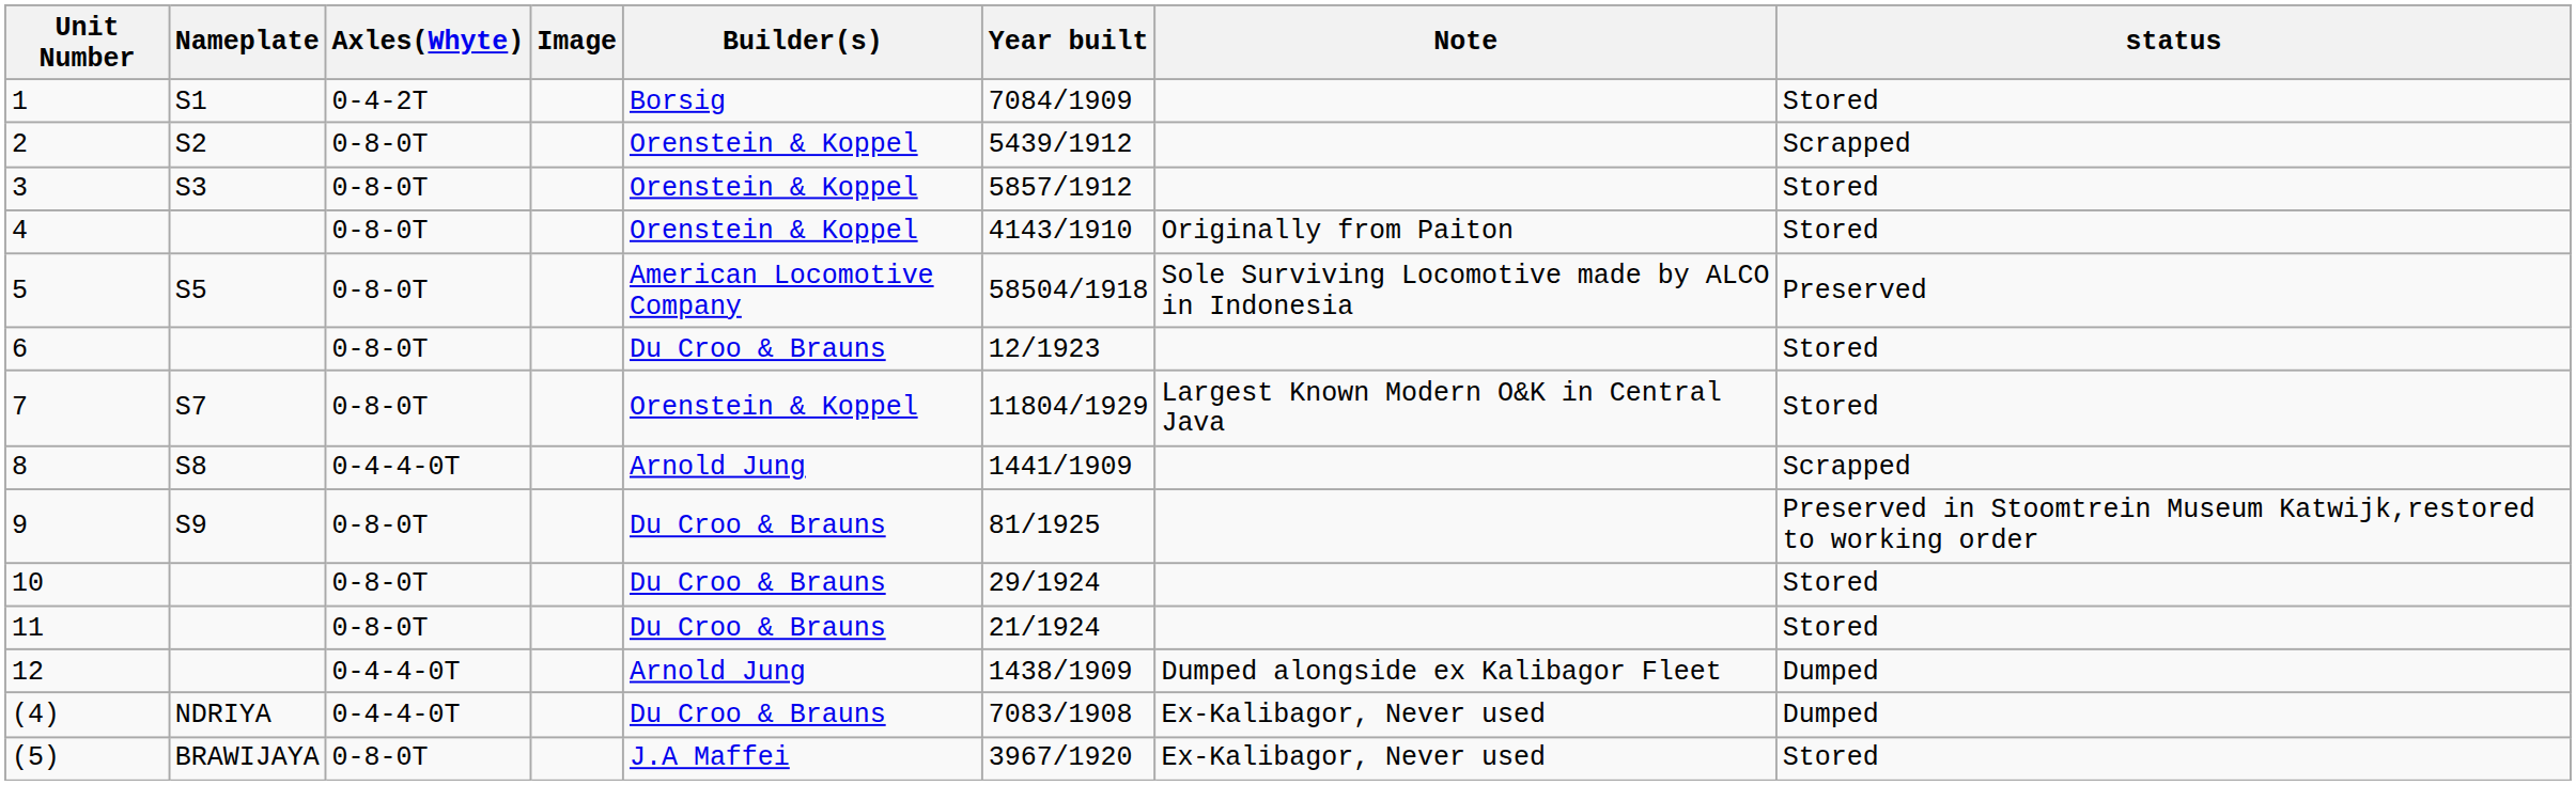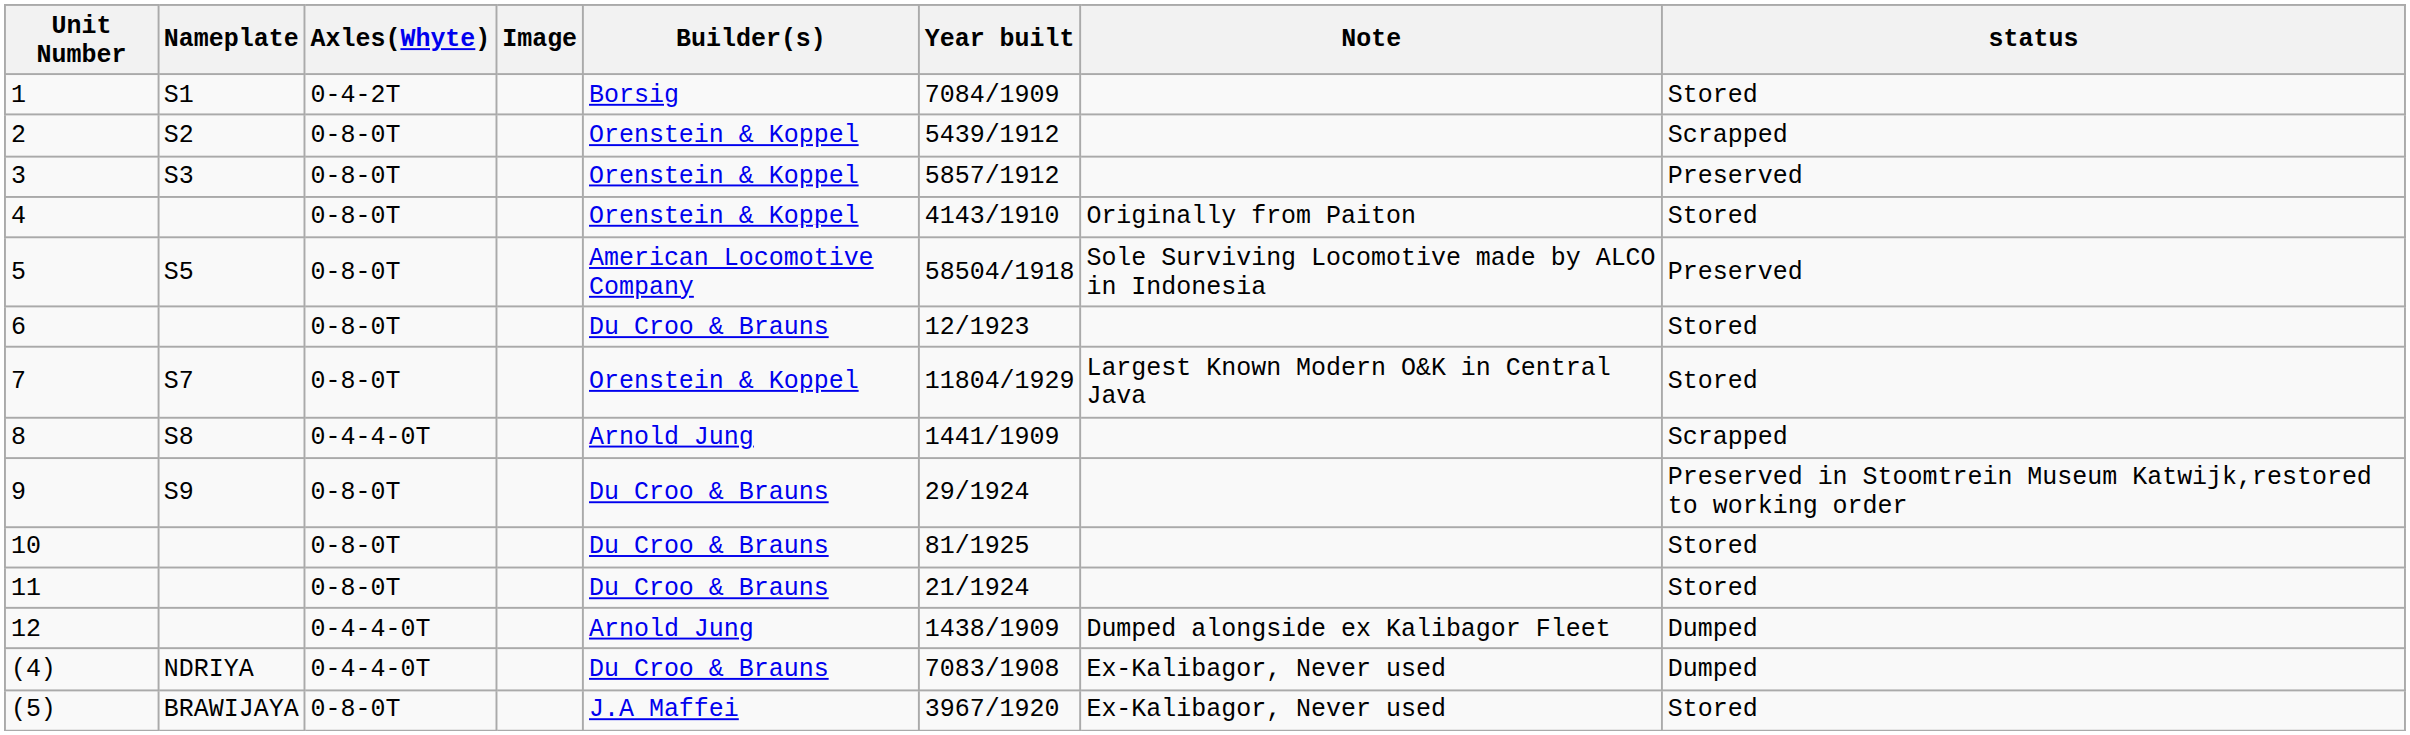 <table class="wikitable">
 <tr>
 <th>Unit Number</th>
 <th>Nameplate</th>
 <th>Axles(<a href='#'>Whyte</a>)</th>
 <th>Image</th>
 <th>Builder(s)</th>
 <th>Year built</th>
 <th>Note</th>
 <th>status</th>
 </tr>
 <tr>
 <td>1</td>
 <td>S1</td>
 <td>0-4-2T</td>
 <td></td>
 <td> <a href='#'>Borsig</a></td>
 <td>7084/1909</td>
 <td></td>
 <td>Stored</td>
 </tr>
 <tr>
 <td>2</td>
 <td>S2</td>
 <td>0-8-0T</td>
 <td></td>
 <td> <a href='#'>Orenstein & Koppel</a></td>
 <td>5439/1912</td>
 <td></td>
 <td>Scrapped</td>
 </tr>
 <tr>
 <td>3</td>
 <td>S3</td>
 <td>0-8-0T</td>
 <td><br></td>
 <td> <a href='#'>Orenstein & Koppel</a></td>
 <td>5857/1912</td>
 <td></td>
-<td>Stored</td>
+<td>Preserved</td>
 </tr>
 <tr>
 <td>4</td>
 <td></td>
 <td>0-8-0T</td>
 <td></td>
 <td> <a href='#'>Orenstein & Koppel</a></td>
 <td>4143/1910</td>
 <td>Originally from Paiton</td>
 <td>Stored</td>
 </tr>
 <tr>
 <td>5</td>
 <td>S5</td>
 <td>0-8-0T</td>
 <td></td>
 <td> <a href='#'>American Locomotive Company</a></td>
 <td>58504/1918</td>
 <td>Sole Surviving Locomotive made by ALCO in Indonesia</td>
 <td>Preserved</td>
 </tr>
 <tr>
 <td>6</td>
 <td></td>
 <td>0-8-0T</td>
 <td><br></td>
 <td> <a href='#'>Du Croo & Brauns</a></td>
 <td>12/1923</td>
 <td></td>
 <td>Stored</td>
 </tr>
 <tr>
 <td>7</td>
 <td>S7</td>
 <td>0-8-0T</td>
 <td></td>
 <td> <a href='#'>Orenstein & Koppel</a></td>
 <td>11804/1929</td>
 <td>Largest Known Modern O&K in Central Java</td>
 <td>Stored</td>
 </tr>
 <tr>
 <td>8</td>
 <td>S8</td>
 <td>0-4-4-0T</td>
 <td><br></td>
 <td> <a href='#'>Arnold Jung</a></td>
 <td>1441/1909</td>
 <td></td>
 <td>Scrapped</td>
 </tr>
 <tr>
 <td>9</td>
 <td>S9</td>
 <td>0-8-0T</td>
 <td></td>
 <td> <a href='#'>Du Croo & Brauns</a></td>
-<td>81/1925</td>
+<td>29/1924</td>
 <td></td>
 <td>Preserved in Stoomtrein Museum Katwijk,restored to working order</td>
 </tr>
 <tr>
 <td>10</td>
 <td></td>
 <td>0-8-0T</td>
 <td><br></td>
 <td> <a href='#'>Du Croo & Brauns</a></td>
-<td>29/1924</td>
+<td>81/1925</td>
 <td></td>
 <td>Stored</td>
 </tr>
 <tr>
 <td>11</td>
 <td></td>
 <td>0-8-0T</td>
 <td><br></td>
 <td> <a href='#'>Du Croo & Brauns</a></td>
 <td>21/1924</td>
 <td></td>
 <td>Stored</td>
 </tr>
 <tr>
 <td>12</td>
 <td></td>
 <td>0-4-4-0T</td>
 <td></td>
 <td> <a href='#'>Arnold Jung</a></td>
 <td>1438/1909</td>
 <td>Dumped alongside ex Kalibagor Fleet</td>
 <td>Dumped</td>
 </tr>
 <tr>
 <td>(4)</td>
 <td>NDRIYA</td>
 <td>0-4-4-0T</td>
 <td></td>
 <td> <a href='#'>Du Croo & Brauns</a></td>
 <td>7083/1908</td>
 <td>Ex-Kalibagor, Never used</td>
 <td>Dumped</td>
 </tr>
 <tr>
 <td>(5)</td>
 <td>BRAWIJAYA</td>
 <td>0-8-0T</td>
 <td></td>
 <td> <a href='#'>J.A Maffei</a></td>
 <td>3967/1920</td>
 <td>Ex-Kalibagor, Never used</td>
 <td>Stored</td>
 </tr>
 </table>
